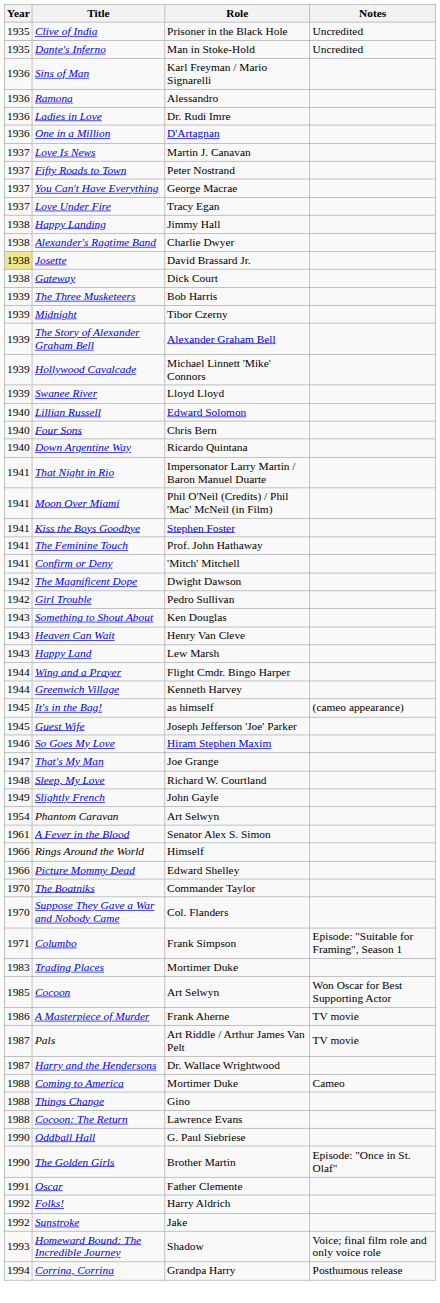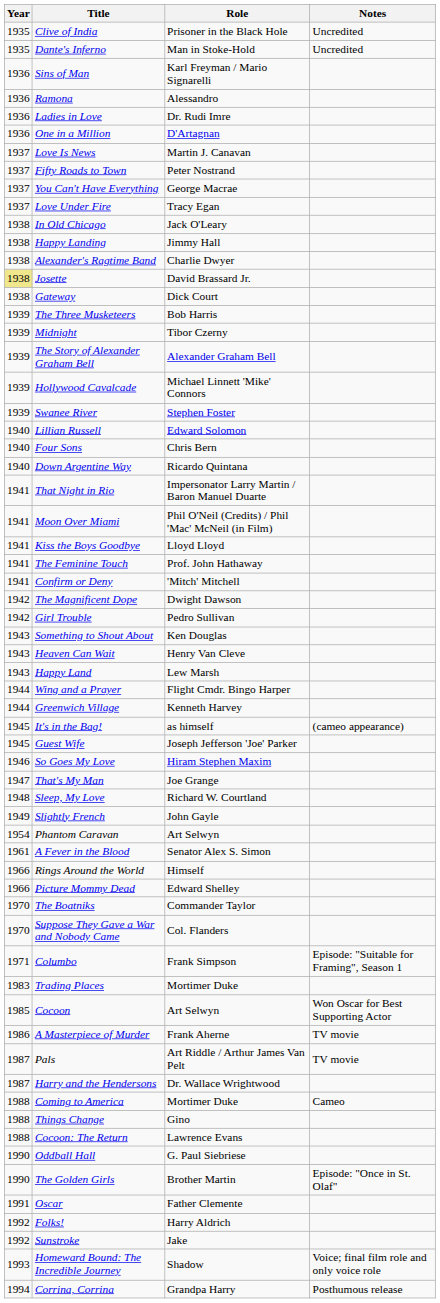 <table class= "wikitable sortable">
 <tr>
 <th>Year</th>
 <th>Title</th>
 <th>Role</th>
 <th class="unsortable">Notes</th>
 </tr>
 <tr>
 <td>1935</td>
 <td><em><a href='#'>Clive of India</a></em></td>
 <td>Prisoner in the Black Hole</td>
 <td>Uncredited</td>
 </tr>
 <tr>
 <td>1935</td>
 <td><em><a href='#'>Dante's Inferno</a></em></td>
 <td>Man in Stoke-Hold</td>
 <td>Uncredited</td>
 </tr>
 <tr>
 <td>1936</td>
 <td><em><a href='#'>Sins of Man</a></em></td>
 <td>Karl Freyman / Mario Signarelli</td>
 <td></td>
 </tr>
 <tr>
 <td>1936</td>
 <td><em><a href='#'>Ramona</a></em></td>
 <td>Alessandro</td>
 <td></td>
 </tr>
 <tr>
 <td>1936</td>
 <td><em><a href='#'>Ladies in Love</a></em></td>
 <td>Dr. Rudi Imre</td>
 <td></td>
 </tr>
 <tr>
 <td>1936</td>
 <td><em><a href='#'>One in a Million</a></em></td>
 <td><a href='#'>D'Artagnan</a></td>
 <td></td>
 </tr>
 <tr>
 <td>1937</td>
 <td><em><a href='#'>Love Is News</a></em></td>
 <td>Martin J. Canavan</td>
 <td></td>
 </tr>
 <tr>
 <td>1937</td>
 <td><em><a href='#'>Fifty Roads to Town</a></em></td>
 <td>Peter Nostrand</td>
 <td></td>
 </tr>
 <tr>
 <td>1937</td>
 <td><em><a href='#'>You Can't Have Everything</a></em></td>
 <td>George Macrae</td>
 <td></td>
 </tr>
 <tr>
 <td>1937</td>
 <td><em><a href='#'>Love Under Fire</a></em></td>
 <td>Tracy Egan</td>
 <td></td>
 </tr>
 <tr>
 <td>1938</td>
+<td><em><a href='#'>In Old Chicago</a></em></td>
+<td>Jack O'Leary</td>
+<td></td>
+</tr>
+<tr>
+<td>1938</td>
 <td><em><a href='#'>Happy Landing</a></em></td>
 <td>Jimmy Hall</td>
 <td></td>
 </tr>
 <tr>
 <td>1938</td>
 <td><em><a href='#'>Alexander's Ragtime Band</a></em></td>
 <td>Charlie Dwyer</td>
 <td></td>
 </tr>
 <tr>
 <td style="background: khaki;">1938</td>
 <td><em><a href='#'>Josette</a></em></td>
 <td>David Brassard Jr.</td>
 <td></td>
 </tr>
 <tr>
 <td>1938</td>
 <td><em><a href='#'>Gateway</a></em></td>
 <td>Dick Court</td>
 <td></td>
 </tr>
 <tr>
 <td>1939</td>
 <td data-sort-value="Three Musketeers, The"><em><a href='#'>The Three Musketeers</a></em></td>
 <td>Bob Harris</td>
 <td></td>
 </tr>
 <tr>
 <td>1939</td>
 <td><em><a href='#'>Midnight</a></em></td>
 <td>Tibor Czerny</td>
 <td></td>
 </tr>
 <tr>
 <td>1939</td>
 <td data-sort-value="Story of Alexander Graham Bell, The"><em><a href='#'>The Story of Alexander Graham Bell</a></em></td>
 <td><a href='#'>Alexander Graham Bell</a></td>
 <td></td>
 </tr>
 <tr>
 <td>1939</td>
 <td><em><a href='#'>Hollywood Cavalcade</a></em></td>
 <td>Michael Linnett 'Mike' Connors</td>
 <td></td>
 </tr>
 <tr>
 <td>1939</td>
 <td><em><a href='#'>Swanee River</a></em></td>
-<td>Lloyd Lloyd</td>
+<td><a href='#'>Stephen Foster</a></td>
 <td></td>
 </tr>
 <tr>
 <td>1940</td>
 <td><em><a href='#'>Lillian Russell</a></em></td>
 <td><a href='#'>Edward Solomon</a></td>
 <td></td>
 </tr>
 <tr>
 <td>1940</td>
 <td><em><a href='#'>Four Sons</a></em></td>
 <td>Chris Bern</td>
 <td></td>
 </tr>
 <tr>
 <td>1940</td>
 <td><em><a href='#'>Down Argentine Way</a></em></td>
 <td>Ricardo Quintana</td>
 <td></td>
 </tr>
 <tr>
 <td>1941</td>
 <td><em><a href='#'>That Night in Rio</a></em></td>
 <td>Impersonator Larry Martin / Baron Manuel Duarte</td>
 <td></td>
 </tr>
 <tr>
 <td>1941</td>
 <td><em><a href='#'>Moon Over Miami</a></em></td>
 <td>Phil O'Neil (Credits) / Phil 'Mac' McNeil (in Film)</td>
 <td></td>
 </tr>
 <tr>
 <td>1941</td>
 <td><em><a href='#'>Kiss the Boys Goodbye</a></em></td>
-<td><a href='#'>Stephen Foster</a></td>
+<td>Lloyd Lloyd</td>
 <td></td>
 </tr>
 <tr>
 <td>1941</td>
 <td data-sort-value="Feminine Touch, The"><em><a href='#'>The Feminine Touch</a></em></td>
 <td>Prof. John Hathaway</td>
 <td></td>
 </tr>
 <tr>
 <td>1941</td>
 <td><em><a href='#'>Confirm or Deny</a></em></td>
 <td>'Mitch' Mitchell</td>
 <td></td>
 </tr>
 <tr>
 <td>1942</td>
 <td data-sort-value="Magnificent Dope, The"><em><a href='#'>The Magnificent Dope</a></em></td>
 <td>Dwight Dawson</td>
 <td></td>
 </tr>
 <tr>
 <td>1942</td>
 <td><em><a href='#'>Girl Trouble</a></em></td>
 <td>Pedro Sullivan</td>
 <td></td>
 </tr>
 <tr>
 <td>1943</td>
 <td><em><a href='#'>Something to Shout About</a></em></td>
 <td>Ken Douglas</td>
 <td></td>
 </tr>
 <tr>
 <td>1943</td>
 <td><em><a href='#'>Heaven Can Wait</a></em></td>
 <td>Henry Van Cleve</td>
 <td></td>
 </tr>
 <tr>
 <td>1943</td>
 <td><em><a href='#'>Happy Land</a></em></td>
 <td>Lew Marsh</td>
 <td></td>
 </tr>
 <tr>
 <td>1944</td>
 <td><em><a href='#'>Wing and a Prayer</a></em></td>
 <td>Flight Cmdr. Bingo Harper</td>
 <td></td>
 </tr>
 <tr>
 <td>1944</td>
 <td><em><a href='#'>Greenwich Village</a></em></td>
 <td>Kenneth Harvey</td>
 <td></td>
 </tr>
 <tr>
 <td>1945</td>
 <td><em><a href='#'>It's in the Bag!</a></em></td>
 <td>as himself</td>
 <td>(cameo appearance)</td>
 </tr>
 <tr>
 <td>1945</td>
 <td><em><a href='#'>Guest Wife</a></em></td>
 <td>Joseph Jefferson 'Joe' Parker</td>
 <td></td>
 </tr>
 <tr>
 <td>1946</td>
 <td><em><a href='#'>So Goes My Love</a></em></td>
 <td><a href='#'>Hiram Stephen Maxim</a></td>
 <td></td>
 </tr>
 <tr>
 <td>1947</td>
 <td><em><a href='#'>That's My Man</a></em></td>
 <td>Joe Grange</td>
 <td></td>
 </tr>
 <tr>
 <td>1948</td>
 <td><em><a href='#'>Sleep, My Love</a></em></td>
 <td>Richard W. Courtland</td>
 <td></td>
 </tr>
 <tr>
 <td>1949</td>
 <td><em><a href='#'>Slightly French</a></em></td>
 <td>John Gayle</td>
 <td></td>
 </tr>
 <tr>
 <td>1954</td>
 <td><em>Phantom Caravan</em></td>
 <td>Art Selwyn</td>
 <td></td>
 </tr>
 <tr>
 <td>1961</td>
 <td data-sort-value="Fever in the Blood, A"><em><a href='#'>A Fever in the Blood</a></em></td>
 <td>Senator Alex S. Simon</td>
 <td></td>
 </tr>
 <tr>
 <td>1966</td>
 <td><em>Rings Around the World</em></td>
 <td>Himself</td>
 <td></td>
 </tr>
 <tr>
 <td>1966</td>
 <td><em><a href='#'>Picture Mommy Dead</a></em></td>
 <td>Edward Shelley</td>
 <td></td>
 </tr>
 <tr>
 <td>1970</td>
 <td data-sort-value="Boatniks, The"><em><a href='#'>The Boatniks</a></em></td>
 <td>Commander Taylor</td>
 <td></td>
 </tr>
 <tr>
 <td>1970</td>
 <td><em><a href='#'>Suppose They Gave a War and Nobody Came</a></em></td>
 <td>Col. Flanders</td>
 <td></td>
 </tr>
 <tr>
 <td>1971</td>
 <td><em><a href='#'>Columbo</a></em></td>
 <td>Frank Simpson</td>
 <td>Episode: "Suitable for Framing", Season 1</td>
 </tr>
 <tr 1975 || >
 <td>1983</td>
 <td><em><a href='#'>Trading Places</a></em></td>
 <td>Mortimer Duke</td>
 <td></td>
 </tr>
 <tr>
 <td>1985</td>
 <td><em><a href='#'>Cocoon</a></em></td>
 <td>Art Selwyn</td>
 <td>Won Oscar for Best Supporting Actor</td>
 </tr>
 <tr>
 <td>1986</td>
 <td data-sort-value="Masterpiece of Murder, A"><em><a href='#'>A Masterpiece of Murder</a></em></td>
 <td>Frank Aherne</td>
 <td>TV movie</td>
 </tr>
 <tr>
 <td>1987</td>
 <td><em>Pals</em></td>
 <td>Art Riddle / Arthur James Van Pelt</td>
 <td>TV movie</td>
 </tr>
 <tr>
 <td>1987</td>
 <td><em><a href='#'>Harry and the Hendersons</a></em></td>
 <td>Dr. Wallace Wrightwood</td>
 <td></td>
 </tr>
 <tr>
 <td>1988</td>
 <td><em><a href='#'>Coming to America</a></em></td>
 <td>Mortimer Duke</td>
 <td>Cameo</td>
 </tr>
 <tr>
 <td>1988</td>
 <td><em><a href='#'>Things Change</a></em></td>
 <td>Gino</td>
 <td></td>
 </tr>
 <tr>
 <td>1988</td>
 <td><em><a href='#'>Cocoon: The Return</a></em></td>
 <td>Lawrence Evans</td>
 <td></td>
 </tr>
 <tr>
 <td>1990</td>
 <td><em><a href='#'>Oddball Hall</a></em></td>
 <td>G. Paul Siebriese</td>
 <td></td>
 </tr>
 <tr>
 <td>1990</td>
 <td data-sort-value="Golden Girls, The"><em><a href='#'>The Golden Girls</a></em></td>
 <td>Brother Martin</td>
 <td>Episode: "Once in St. Olaf"</td>
 </tr>
 <tr>
 <td>1991</td>
 <td><em><a href='#'>Oscar</a></em></td>
 <td>Father Clemente</td>
 <td></td>
 </tr>
 <tr>
 <td>1992</td>
 <td><em><a href='#'>Folks!</a></em></td>
 <td>Harry Aldrich</td>
 <td></td>
 </tr>
 <tr>
 <td>1992</td>
 <td><em><a href='#'>Sunstroke</a></em></td>
 <td>Jake</td>
 <td></td>
 </tr>
 <tr>
 <td>1993</td>
 <td><em><a href='#'>Homeward Bound: The Incredible Journey</a></em></td>
 <td>Shadow</td>
 <td>Voice; final film role and only voice role</td>
 </tr>
 <tr>
 <td>1994</td>
 <td><em><a href='#'>Corrina, Corrina</a></em></td>
 <td>Grandpa Harry</td>
 <td>Posthumous release</td>
 </tr>
 </table>
